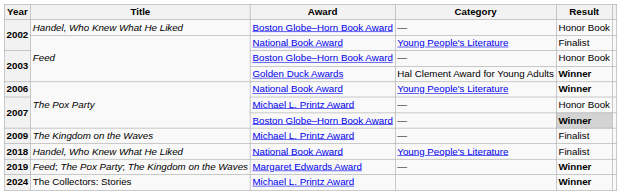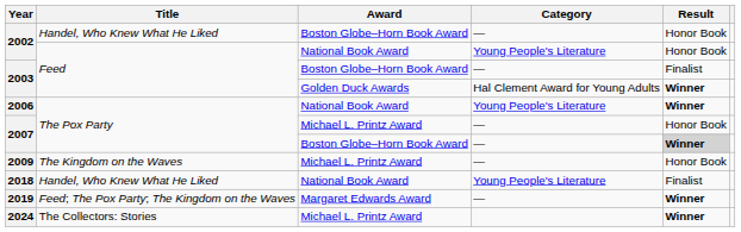 <table class="wikitable sortable">
 <tr>
 <th>Year</th>
 <th>Title</th>
 <th>Award</th>
 <th>Category</th>
 <th>Result</th>
 <th></th>
 </tr>
 <tr>
 <th rowspan="2">2002</th>
 <td><em>Handel, Who Knew What He Liked</em></td>
 <td><a href='#'>Boston Globe–Horn Book Award</a></td>
 <td>—</td>
 <td>Honor Book</td>
 <td></td>
 </tr>
 <tr>
 <td rowspan="3"><em>Feed</em></td>
 <td><a href='#'>National Book Award</a></td>
 <td><a href='#'>Young People's Literature</a></td>
-<td>Finalist</td>
+<td>Honor Book</td>
 <td></td>
 </tr>
 <tr>
 <th rowspan="2">2003</th>
 <td><a href='#'>Boston Globe–Horn Book Award</a></td>
 <td>—</td>
-<td>Honor Book</td>
+<td>Finalist</td>
 <td></td>
 </tr>
 <tr>
 <td><a href='#'>Golden Duck Awards</a></td>
 <td>Hal Clement Award for Young Adults</td>
 <td><strong>Winner</strong></td>
 <td></td>
 </tr>
 <tr>
 <th>2006</th>
 <td rowspan="3"><em>The Pox Party</em></td>
 <td><a href='#'>National Book Award</a></td>
 <td><a href='#'>Young People's Literature</a></td>
 <td><strong>Winner</strong></td>
 <td></td>
 </tr>
 <tr>
 <th rowspan="2">2007</th>
 <td><a href='#'>Michael L. Printz Award</a></td>
 <td>—</td>
 <td>Honor Book</td>
 <td></td>
 </tr>
 <tr>
 <td><a href='#'>Boston Globe–Horn Book Award</a></td>
 <td>—</td>
 <td style="background: lightgrey;"><strong>Winner</strong></td>
 <td></td>
 </tr>
 <tr>
 <th>2009</th>
 <td><em>The Kingdom on the Waves</em></td>
 <td><a href='#'>Michael L. Printz Award</a></td>
 <td>—</td>
-<td>Finalist</td>
+<td>Honor Book</td>
 <td></td>
 </tr>
 <tr>
 <th>2018</th>
 <td><em>Handel, Who Knew What He Liked</em></td>
 <td><a href='#'>National Book Award</a></td>
 <td><a href='#'>Young People's Literature</a></td>
 <td>Finalist</td>
 <td></td>
 </tr>
 <tr>
 <th>2019</th>
 <td><em>Feed</em>; <em>The Pox Party</em>; <em>The Kingdom on the Waves</em></td>
 <td><a href='#'>Margaret Edwards Award</a></td>
 <td>—</td>
 <td><strong>Winner</strong></td>
 <td></td>
 </tr>
 <tr>
 <th>2024</th>
 <td>The Collectors: Stories</td>
 <td><a href='#'>Michael L. Printz Award</a></td>
 <td></td>
 <td><strong>Winner</strong></td>
 <td></td>
 </tr>
 </table>
